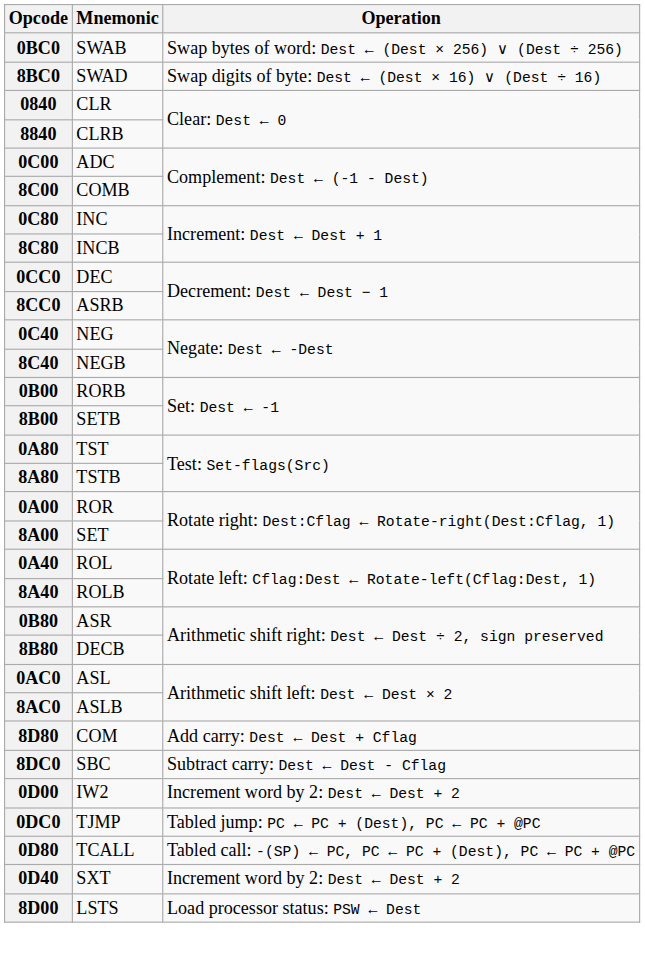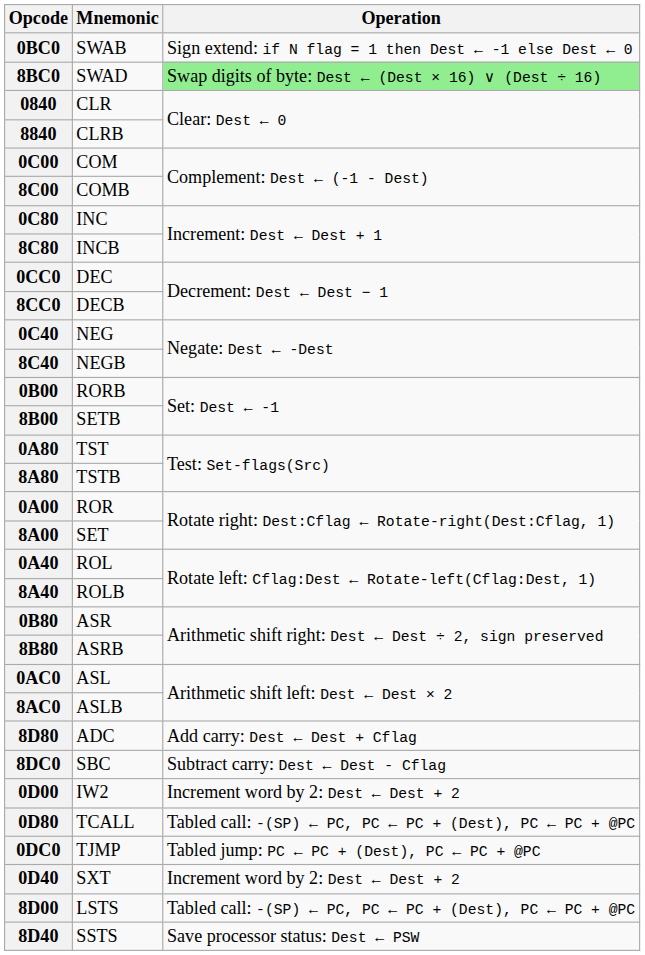 <table class="wikitable">
 <tr>
 <th>Opcode</th>
 <th>Mnemonic</th>
 <th>Operation</th>
 </tr>
 <tr>
 <th>0BC0</th>
 <td>SWAB</td>
-<td>Swap bytes of word: <code>Dest ← (Dest × 256) ∨ (Dest ÷ 256)</code></td>
+<td>Sign extend: <code>if N flag = 1 then Dest ← -1 else Dest ← 0</code></td>
 </tr>
 <tr>
 <th>8BC0</th>
 <td>SWAD</td>
-<td>Swap digits of byte: <code>Dest ← (Dest × 16) ∨ (Dest ÷ 16)</code></td>
+<td style="background: lightgreen;">Swap digits of byte: <code>Dest ← (Dest × 16) ∨ (Dest ÷ 16)</code></td>
 </tr>
 <tr>
 <th>0840</th>
 <td>CLR</td>
 <td rowspan=2>Clear: <code>Dest ← 0</code></td>
 </tr>
 <tr>
 <th>8840</th>
 <td>CLRB</td>
 </tr>
 <tr>
 <th>0C00</th>
-<td>ADC</td>
+<td>COM</td>
 <td rowspan=2>Complement: <code>Dest ← (-1 - Dest)</code></td>
 </tr>
 <tr>
 <th>8C00</th>
 <td>COMB</td>
 </tr>
 <tr>
 <th>0C80</th>
 <td>INC</td>
 <td rowspan=2>Increment: <code>Dest ← Dest + 1</code></td>
 </tr>
 <tr>
 <th>8C80</th>
 <td>INCB</td>
 </tr>
 <tr>
 <th>0CC0</th>
 <td>DEC</td>
 <td rowspan=2>Decrement: <code>Dest ← Dest − 1</code></td>
 </tr>
 <tr>
 <th>8CC0</th>
-<td>ASRB</td>
+<td>DECB</td>
 </tr>
 <tr>
 <th>0C40</th>
 <td>NEG</td>
 <td rowspan=2>Negate: <code>Dest ← -Dest</code></td>
 </tr>
 <tr>
 <th>8C40</th>
 <td>NEGB</td>
 </tr>
 <tr>
 <th>0B00</th>
 <td>RORB</td>
 <td rowspan=2>Set: <code>Dest ← -1</code></td>
 </tr>
 <tr>
 <th>8B00</th>
 <td>SETB</td>
 </tr>
 <tr>
 <th>0A80</th>
 <td>TST</td>
 <td rowspan=2>Test: <code>Set-flags(Src)</code></td>
 </tr>
 <tr>
 <th>8A80</th>
 <td>TSTB</td>
 </tr>
 <tr>
 <th>0A00</th>
 <td>ROR</td>
 <td rowspan=2>Rotate right: <code>Dest:Cflag ← Rotate-right(Dest:Cflag, 1)</code></td>
 </tr>
 <tr>
 <th>8A00</th>
 <td>SET</td>
 </tr>
 <tr>
 <th>0A40</th>
 <td>ROL</td>
 <td rowspan=2>Rotate left: <code>Cflag:Dest ← Rotate-left(Cflag:Dest, 1)</code></td>
 </tr>
 <tr>
 <th>8A40</th>
 <td>ROLB</td>
 </tr>
 <tr>
 <th>0B80</th>
 <td>ASR</td>
 <td rowspan=2>Arithmetic shift right: <code>Dest ← Dest ÷ 2, sign preserved</code></td>
 </tr>
 <tr>
 <th>8B80</th>
-<td>DECB</td>
+<td>ASRB</td>
 </tr>
 <tr>
 <th>0AC0</th>
 <td>ASL</td>
 <td rowspan=2>Arithmetic shift left: <code>Dest ← Dest × 2</code></td>
 </tr>
 <tr>
 <th>8AC0</th>
 <td>ASLB</td>
 </tr>
 <tr>
 <th>8D80</th>
-<td>COM</td>
+<td>ADC</td>
 <td>Add carry: <code>Dest ← Dest + Cflag</code></td>
 </tr>
 <tr>
 <th>8DC0</th>
 <td>SBC</td>
 <td>Subtract carry: <code>Dest ← Dest - Cflag</code></td>
 </tr>
 <tr>
 <th>0D00</th>
 <td>IW2</td>
 <td>Increment word by 2: <code>Dest ← Dest + 2</code></td>
 </tr>
 <tr>
+<th>0D80</th>
+<td>TCALL</td>
+<td>Tabled call: <code>-(SP) ← PC, PC ← PC + (Dest), PC ← PC + @PC</code></td>
+</tr>
+<tr>
 <th>0DC0</th>
 <td>TJMP</td>
 <td>Tabled jump: <code>PC ← PC + (Dest), PC ← PC + @PC</code></td>
-</tr>
-<tr>
-<th>0D80</th>
-<td>TCALL</td>
-<td>Tabled call: <code>-(SP) ← PC, PC ← PC + (Dest), PC ← PC + @PC</code></td>
 </tr>
 <tr>
 <th>0D40</th>
 <td>SXT</td>
 <td>Increment word by 2: <code>Dest ← Dest + 2</code></td>
 </tr>
 <tr>
 <th>8D00</th>
 <td>LSTS</td>
-<td>Load processor status: <code>PSW ← Dest</code></td>
+<td>Tabled call: <code>-(SP) ← PC, PC ← PC + (Dest), PC ← PC + @PC</code></td>
+</tr>
+<tr>
+<th>8D40</th>
+<td>SSTS</td>
+<td>Save processor status: <code>Dest ← PSW</code></td>
 </tr>
 </table>
